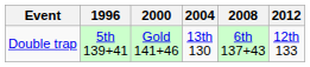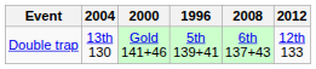 <table class="wikitable" style="text-align: center">
 <tr>
 <th>Event</th>
+<th>2004</th>
+<th>2000</th>
 <th>1996</th>
-<th>2000</th>
-<th>2004</th>
 <th>2008</th>
 <th>2012</th>
 </tr>
 <tr>
 <td align=left><a href='#'>Double trap</a></td>
+<td><a href='#'>13th</a><br>130</td>
+<td style="background: #ccffcc"> <a href='#'>Gold</a><br>141+46</td>
 <td style="background: #ccffcc"><a href='#'>5th</a><br>139+41</td>
-<td style="background: #ccffcc"> <a href='#'>Gold</a><br>141+46</td>
-<td><a href='#'>13th</a><br>130</td>
 <td style="background: #ccffcc"><a href='#'>6th</a><br>137+43</td>
 <td><a href='#'>12th</a><br>133</td>
 </tr>
 </table>
